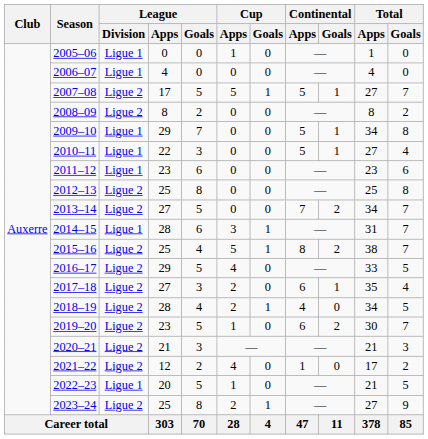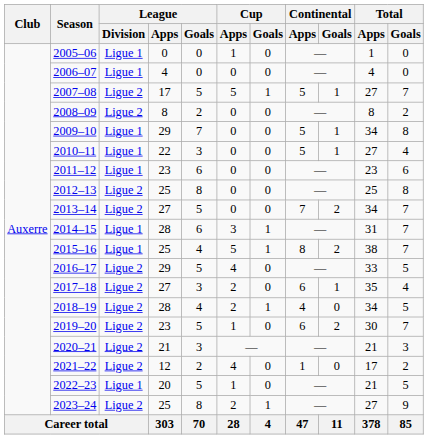 <table class="wikitable" style="text-align:center">
 <tr>
 <th rowspan=2>Club</th>
 <th rowspan=2>Season</th>
 <th colspan=3>League</th>
 <th colspan=2>Cup</th>
 <th colspan=2>Continental</th>
 <th colspan=2>Total</th>
 </tr>
 <tr>
 <th>Division</th>
 <th>Apps</th>
 <th>Goals</th>
 <th>Apps</th>
 <th>Goals</th>
 <th>Apps</th>
 <th>Goals</th>
 <th>Apps</th>
 <th>Goals</th>
 </tr>
 <tr>
 <td rowspan="19"><a href='#'>Auxerre</a></td>
 <td><a href='#'>2005–06</a></td>
 <td><a href='#'>Ligue 1</a></td>
 <td>0</td>
 <td>0</td>
 <td>1</td>
 <td>0</td>
 <td colspan="2">—</td>
 <td>1</td>
 <td>0</td>
 </tr>
 <tr>
 <td><a href='#'>2006–07</a></td>
 <td><a href='#'>Ligue 1</a></td>
 <td>4</td>
 <td>0</td>
 <td>0</td>
 <td>0</td>
 <td colspan="2">—</td>
 <td>4</td>
 <td>0</td>
 </tr>
 <tr>
 <td><a href='#'>2007–08</a></td>
 <td><a href='#'>Ligue 2</a></td>
 <td>17</td>
 <td>5</td>
 <td>5</td>
 <td>1</td>
 <td>5</td>
 <td>1</td>
 <td>27</td>
 <td>7</td>
 </tr>
 <tr>
 <td><a href='#'>2008–09</a></td>
 <td><a href='#'>Ligue 2</a></td>
 <td>8</td>
 <td>2</td>
 <td>0</td>
 <td>0</td>
 <td colspan="2">—</td>
 <td>8</td>
 <td>2</td>
 </tr>
 <tr>
 <td><a href='#'>2009–10</a></td>
 <td><a href='#'>Ligue 1</a></td>
 <td>29</td>
 <td>7</td>
 <td>0</td>
 <td>0</td>
 <td>5</td>
 <td>1</td>
 <td>34</td>
 <td>8</td>
 </tr>
 <tr>
 <td><a href='#'>2010–11</a></td>
 <td><a href='#'>Ligue 1</a></td>
 <td>22</td>
 <td>3</td>
 <td>0</td>
 <td>0</td>
 <td>5</td>
 <td>1</td>
 <td>27</td>
 <td>4</td>
 </tr>
 <tr>
 <td><a href='#'>2011–12</a></td>
 <td><a href='#'>Ligue 1</a></td>
 <td>23</td>
 <td>6</td>
 <td>0</td>
 <td>0</td>
 <td colspan="2">—</td>
 <td>23</td>
 <td>6</td>
 </tr>
 <tr>
 <td><a href='#'>2012–13</a></td>
 <td><a href='#'>Ligue 2</a></td>
 <td>25</td>
 <td>8</td>
 <td>0</td>
 <td>0</td>
 <td colspan="2">—</td>
 <td>25</td>
 <td>8</td>
 </tr>
 <tr>
 <td><a href='#'>2013–14</a></td>
 <td><a href='#'>Ligue 2</a></td>
 <td>27</td>
 <td>5</td>
 <td>0</td>
 <td>0</td>
 <td>7</td>
 <td>2</td>
 <td>34</td>
 <td>7</td>
 </tr>
 <tr>
 <td><a href='#'>2014–15</a></td>
 <td><a href='#'>Ligue 1</a></td>
 <td>28</td>
 <td>6</td>
 <td>3</td>
 <td>1</td>
 <td colspan="2">—</td>
 <td>31</td>
 <td>7</td>
 </tr>
 <tr>
 <td><a href='#'>2015–16</a></td>
-<td><a href='#'>Ligue 2</a></td>
+<td><a href='#'>Ligue 1</a></td>
 <td>25</td>
 <td>4</td>
 <td>5</td>
 <td>1</td>
 <td>8</td>
 <td>2</td>
 <td>38</td>
 <td>7</td>
 </tr>
 <tr>
 <td><a href='#'>2016–17</a></td>
 <td><a href='#'>Ligue 2</a></td>
 <td>29</td>
 <td>5</td>
 <td>4</td>
 <td>0</td>
 <td colspan="2">—</td>
 <td>33</td>
 <td>5</td>
 </tr>
 <tr>
 <td><a href='#'>2017–18</a></td>
 <td><a href='#'>Ligue 2</a></td>
 <td>27</td>
 <td>3</td>
 <td>2</td>
 <td>0</td>
 <td>6</td>
 <td>1</td>
 <td>35</td>
 <td>4</td>
 </tr>
 <tr>
 <td><a href='#'>2018–19</a></td>
 <td><a href='#'>Ligue 2</a></td>
 <td>28</td>
 <td>4</td>
 <td>2</td>
 <td>1</td>
 <td>4</td>
 <td>0</td>
 <td>34</td>
 <td>5</td>
 </tr>
 <tr>
 <td><a href='#'>2019–20</a></td>
 <td><a href='#'>Ligue 2</a></td>
 <td>23</td>
 <td>5</td>
 <td>1</td>
 <td>0</td>
 <td>6</td>
 <td>2</td>
 <td>30</td>
 <td>7</td>
 </tr>
 <tr>
 <td><a href='#'>2020–21</a></td>
 <td><a href='#'>Ligue 2</a></td>
 <td>21</td>
 <td>3</td>
 <td colspan="2">—</td>
 <td colspan="2">—</td>
 <td>21</td>
 <td>3</td>
 </tr>
 <tr>
 <td><a href='#'>2021–22</a></td>
 <td><a href='#'>Ligue 2</a></td>
 <td>12</td>
 <td>2</td>
 <td>4</td>
 <td>0</td>
 <td>1</td>
 <td>0</td>
 <td>17</td>
 <td>2</td>
 </tr>
 <tr>
 <td><a href='#'>2022–23</a></td>
 <td><a href='#'>Ligue 1</a></td>
 <td>20</td>
 <td>5</td>
 <td>1</td>
 <td>0</td>
 <td colspan="2">—</td>
 <td>21</td>
 <td>5</td>
 </tr>
 <tr>
 <td><a href='#'>2023–24</a></td>
 <td><a href='#'>Ligue 2</a></td>
 <td>25</td>
 <td>8</td>
 <td>2</td>
 <td>1</td>
 <td colspan="2">—</td>
 <td>27</td>
 <td>9</td>
 </tr>
 <tr>
 <th colspan="3">Career total</th>
 <th>303</th>
 <th>70</th>
 <th>28</th>
 <th>4</th>
 <th>47</th>
 <th>11</th>
 <th>378</th>
 <th>85</th>
 </tr>
 </table>
